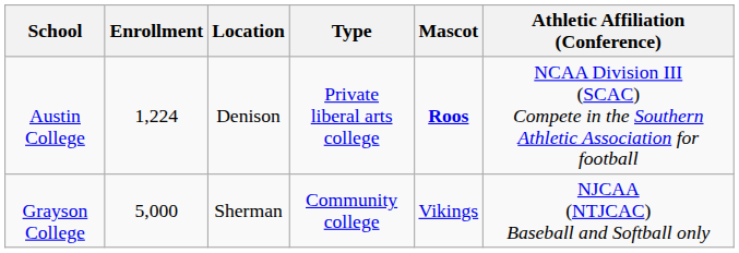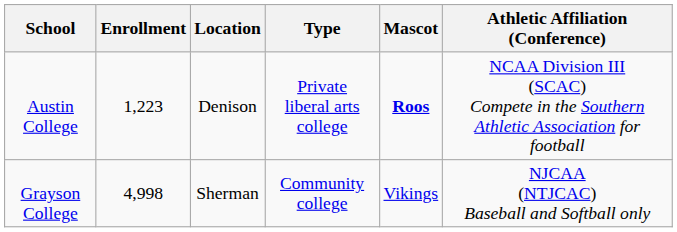 <table class="wikitable sortable" style="text-align:center;">
 <tr>
 <th>School</th>
 <th>Enrollment</th>
 <th>Location</th>
 <th>Type</th>
 <th>Mascot</th>
 <th>Athletic Affiliation <br> (Conference)</th>
 </tr>
 <tr>
 <td> <br> <a href='#'>Austin College</a></td>
-<td>1,224</td>
+<td>1,223</td>
 <td>Denison</td>
 <td><a href='#'>Private</a> <br> <a href='#'>liberal arts college</a></td>
 <td><strong><a href='#'>Roos</a></strong></td>
 <td><a href='#'>NCAA Division III</a> <br> (<a href='#'>SCAC</a>) <br> <em>Compete in the <a href='#'>Southern Athletic Association</a> for football</em></td>
 </tr>
 <tr>
 <td> <br> <a href='#'>Grayson College</a></td>
-<td>5,000</td>
+<td>4,998</td>
 <td>Sherman</td>
 <td><a href='#'>Community college</a></td>
 <td><a href='#'>Vikings</a></td>
 <td><a href='#'>NJCAA</a> <br> (<a href='#'>NTJCAC</a>) <br> <em>Baseball and Softball only</em></td>
 </tr>
 </table>
